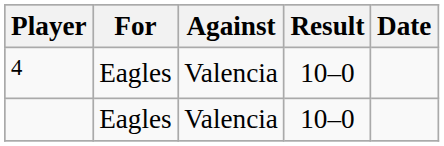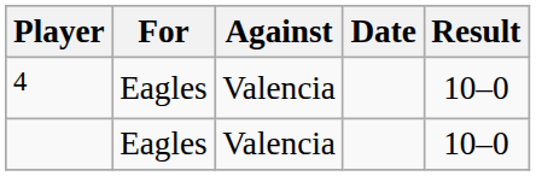 <table class="wikitable sorttable">
 <tr>
 <th>Player</th>
 <th>For</th>
 <th>Against</th>
+<th>Date</th>
 <th style="text-align:center">Result</th>
-<th>Date</th>
 </tr>
 <tr>
 <td> <sup>4</sup></td>
 <td>Eagles</td>
 <td>Valencia</td>
+<td></td>
 <td style="text-align:center;">10–0</td>
-<td></td>
 </tr>
 <tr>
 <td> </td>
 <td>Eagles</td>
 <td>Valencia</td>
+<td></td>
 <td style="text-align:center;">10–0</td>
-<td></td>
 </tr>
 </table>
